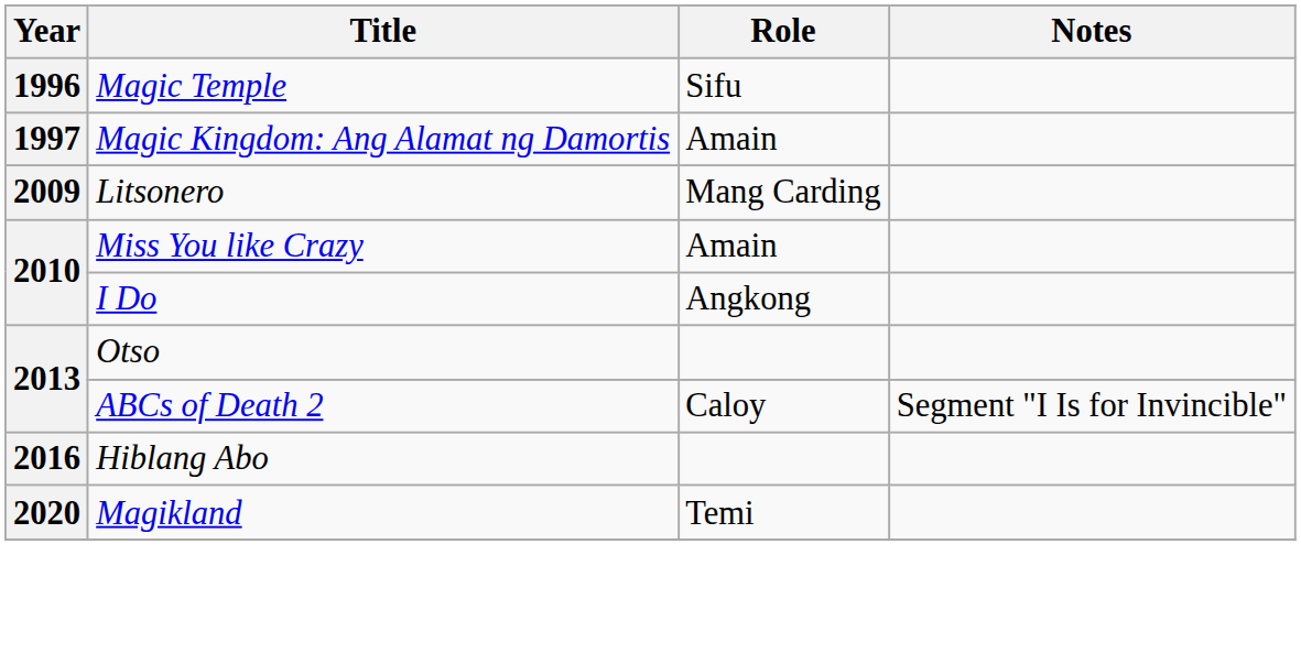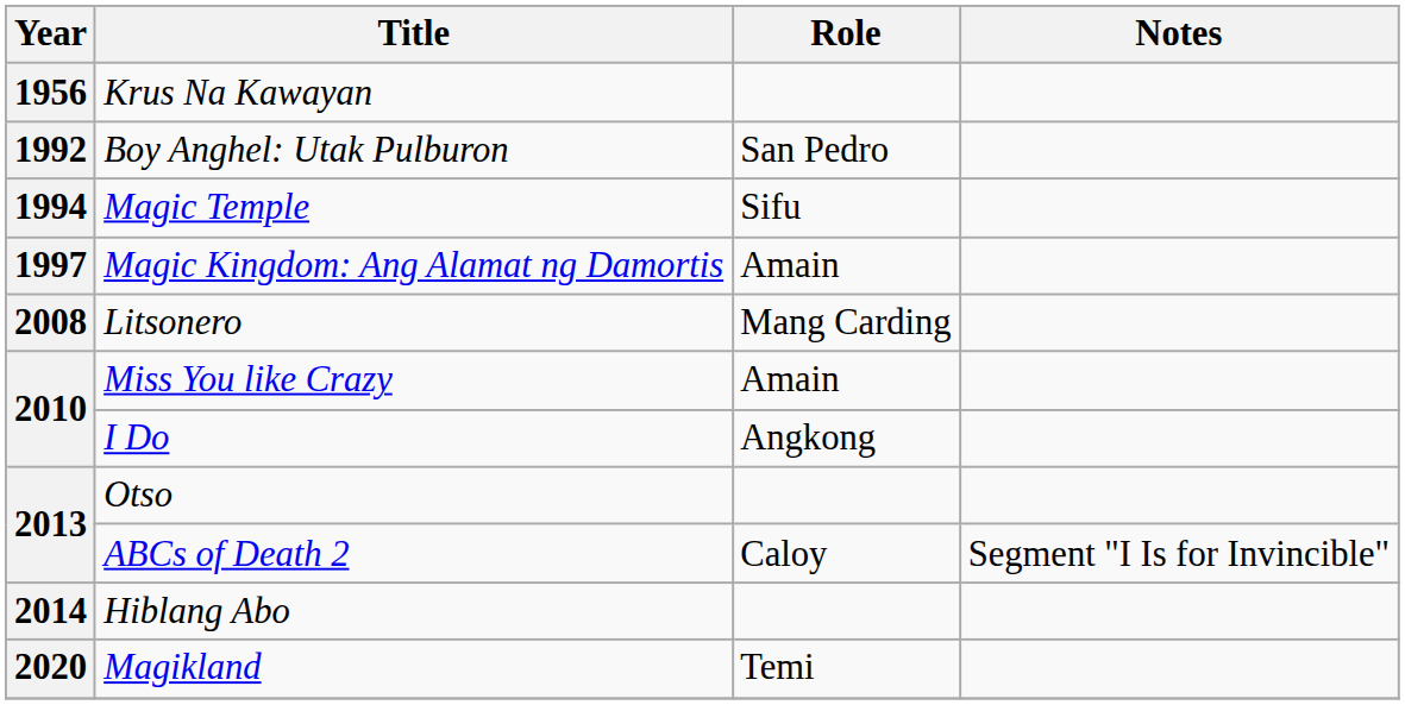 <table class="wikitable plainrowheaders" style="margin-right: 0;">
 <tr>
 <th scope="col">Year</th>
 <th scope="col">Title</th>
 <th scope="col">Role</th>
 <th scope="col">Notes</th>
 </tr>
 <tr>
-<th scope="row">1996</th>
+<th scope="row">1956</th>
+<td><em>Krus Na Kawayan</em></td>
+<td></td>
+<td></td>
+</tr>
+<tr>
+<th scope="row">1992</th>
+<td><em>Boy Anghel: Utak Pulburon</em> </td>
+<td>San Pedro</td>
+<td></td>
+</tr>
+<tr>
+<th scope="row">1994</th>
 <td><em><a href='#'>Magic Temple</a></em> </td>
 <td>Sifu</td>
 <td></td>
 </tr>
 <tr>
 <th scope="row">1997</th>
 <td><em><a href='#'>Magic Kingdom: Ang Alamat ng Damortis</a></em> </td>
 <td>Amain</td>
 <td></td>
 </tr>
 <tr>
-<th scope="row">2009</th>
+<th scope="row">2008</th>
 <td><em>Litsonero</em> </td>
 <td>Mang Carding</td>
 <td></td>
 </tr>
 <tr>
 <th rowspan="2" scope="row">2010</th>
 <td><em><a href='#'>Miss You like Crazy</a></em></td>
 <td>Amain</td>
 <td></td>
 </tr>
 <tr>
 <td><em><a href='#'>I Do</a></em> </td>
 <td>Angkong</td>
 <td></td>
 </tr>
 <tr>
 <th rowspan="2" scope="row">2013</th>
 <td><em>Otso</em> </td>
 <td></td>
 <td></td>
 </tr>
 <tr>
 <td><em><a href='#'>ABCs of Death 2</a></em> </td>
 <td>Caloy</td>
 <td>Segment "I Is for Invincible"</td>
 </tr>
 <tr>
-<th scope="row">2016</th>
+<th scope="row">2014</th>
 <td><em>Hiblang Abo</em> </td>
 <td></td>
 <td></td>
 </tr>
 <tr>
 <th scope="row">2020</th>
 <td><em><a href='#'>Magikland</a></em> </td>
 <td>Temi</td>
 <td></td>
 </tr>
 <tr>
 </tr>
 </table>
